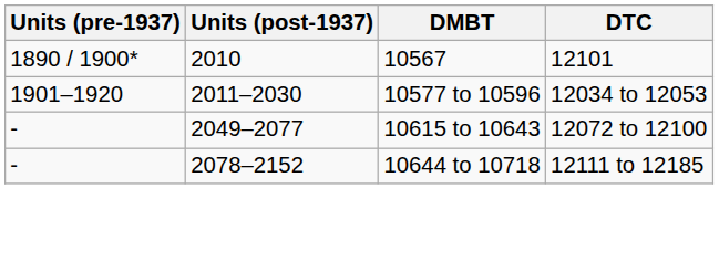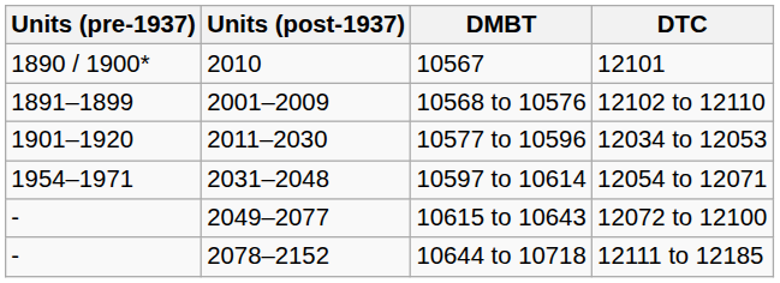 <table class="wikitable">
 <tr>
 <th>Units (pre-1937)</th>
 <th>Units (post-1937)</th>
 <th>DMBT</th>
 <th>DTC</th>
 </tr>
 <tr>
 <td>1890 / 1900*</td>
 <td>2010</td>
 <td>10567</td>
 <td>12101</td>
 </tr>
 <tr>
+<td>1891–1899</td>
+<td>2001–2009</td>
+<td>10568 to 10576</td>
+<td>12102 to 12110</td>
+</tr>
+<tr>
 <td>1901–1920</td>
 <td>2011–2030</td>
 <td>10577 to 10596</td>
 <td>12034 to 12053</td>
+</tr>
+<tr>
+<td>1954–1971</td>
+<td>2031–2048</td>
+<td>10597 to 10614</td>
+<td>12054 to 12071</td>
 </tr>
 <tr>
 <td>-</td>
 <td>2049–2077</td>
 <td>10615 to 10643</td>
 <td>12072 to 12100</td>
 </tr>
 <tr>
 <td>-</td>
 <td>2078–2152</td>
 <td>10644 to 10718</td>
 <td>12111 to 12185</td>
 </tr>
 </table>
